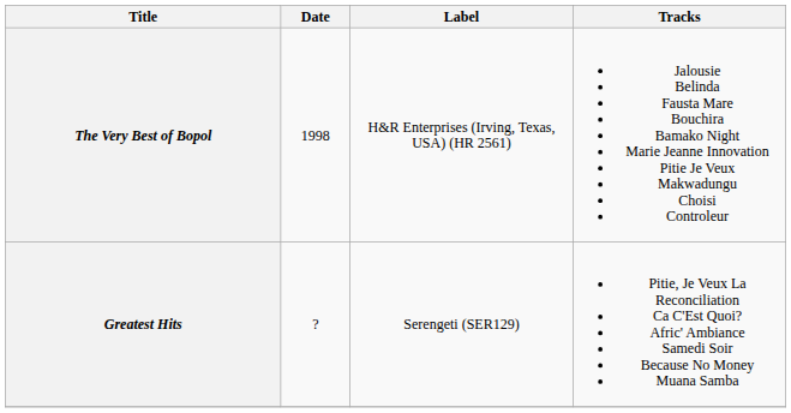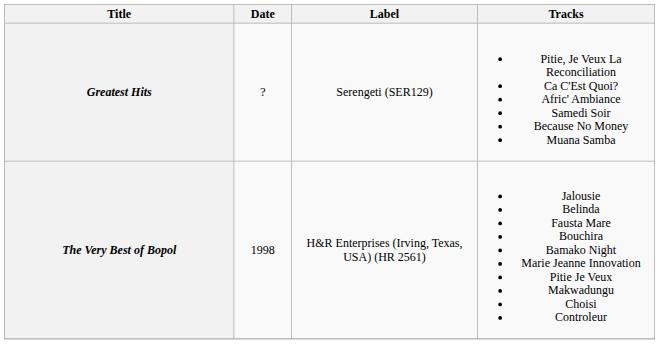 <table class="wikitable plainrowheaders" style="text-align:center;">
 <tr>
 <th scope="col" style="width:23em;">Title</th>
 <th scope="col" style="width:5em;">Date</th>
 <th scope="col" style="width:18em;">Label</th>
 <th scope="col" style="width:16em;">Tracks</th>
 </tr>
 <tr>
+<th scope="row"><em>Greatest Hits</em></th>
+<td>?</td>
+<td>Serengeti (SER129)</td>
+<td><br><ul><li>Pitie, Je Veux La Reconciliation</li><li>Ca C'Est Quoi?</li><li>Afric' Ambiance</li><li>Samedi Soir</li><li>Because No Money</li><li>Muana Samba</li></ul></td>
+</tr>
+<tr>
 <th scope="row"><em>The Very Best of Bopol</em></th>
 <td>1998</td>
 <td>H&R Enterprises (Irving, Texas, USA) (HR 2561)</td>
 <td><br><ul><li>Jalousie</li><li>Belinda</li><li>Fausta Mare</li><li>Bouchira</li><li>Bamako Night</li><li>Marie Jeanne Innovation</li><li>Pitie Je Veux</li><li>Makwadungu</li><li>Choisi</li><li>Controleur</li></ul></td>
 </tr>
 <tr>
-<th scope="row"><em>Greatest Hits</em></th>
-<td>?</td>
-<td>Serengeti (SER129)</td>
-<td><br><ul><li>Pitie, Je Veux La Reconciliation</li><li>Ca C'Est Quoi?</li><li>Afric' Ambiance</li><li>Samedi Soir</li><li>Because No Money</li><li>Muana Samba</li></ul></td>
-</tr>
-<tr>
 </tr>
 </table>
